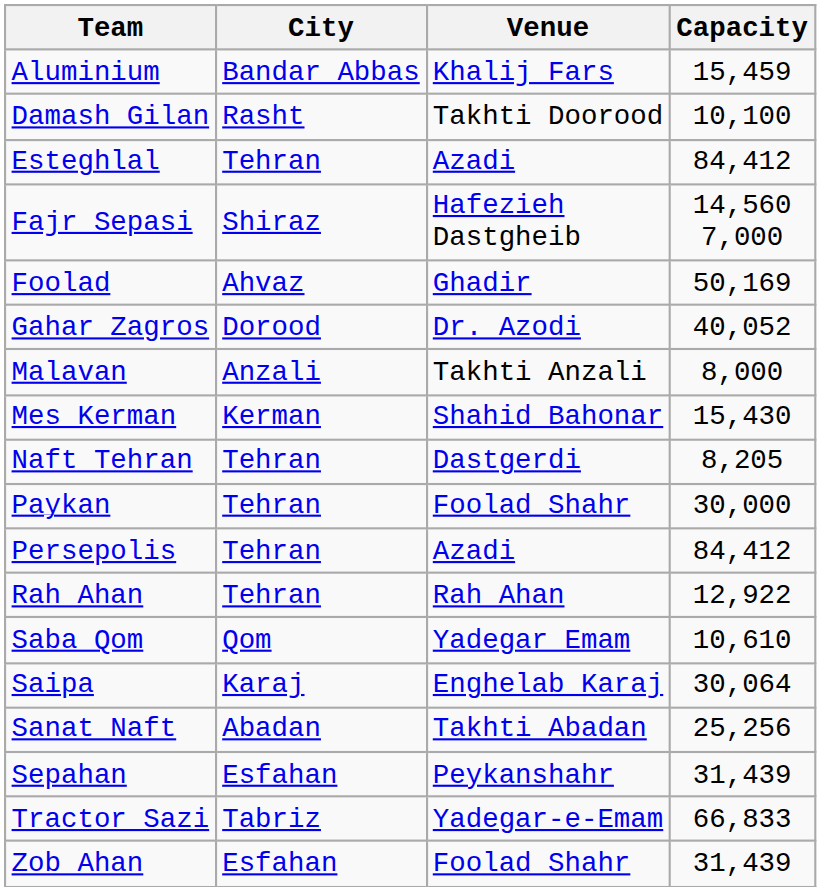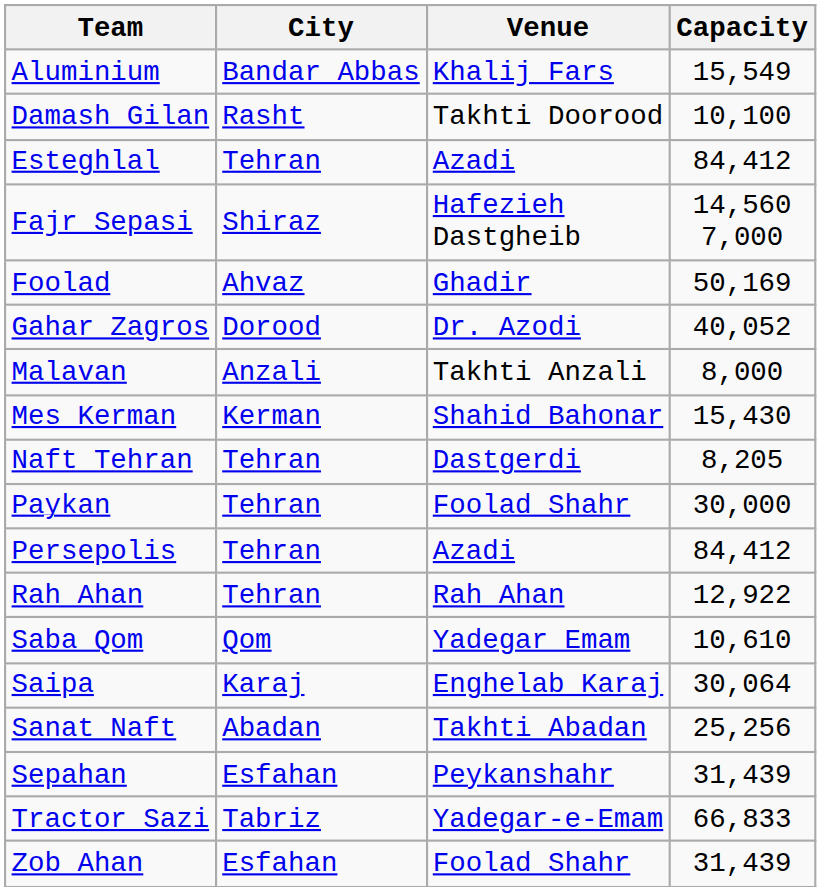 <table class="wikitable sortable">
 <tr>
 <th>Team</th>
 <th>City</th>
 <th>Venue</th>
 <th>Capacity</th>
 </tr>
 <tr>
 <td><a href='#'>Aluminium</a></td>
 <td><a href='#'>Bandar Abbas</a></td>
 <td><a href='#'>Khalij Fars</a></td>
-<td style="text-align:center;">15,459</td>
+<td style="text-align:center;">15,549</td>
 </tr>
 <tr>
 <td><a href='#'>Damash Gilan</a></td>
 <td><a href='#'>Rasht</a></td>
 <td>Takhti Doorood</td>
 <td style="text-align:center;">10,100</td>
 </tr>
 <tr>
 <td><a href='#'>Esteghlal</a></td>
 <td><a href='#'>Tehran</a></td>
 <td><a href='#'>Azadi</a></td>
 <td style="text-align:center;">84,412</td>
 </tr>
 <tr>
 <td><a href='#'>Fajr Sepasi</a></td>
 <td><a href='#'>Shiraz</a></td>
 <td><a href='#'>Hafezieh</a><br>Dastgheib</td>
 <td style="text-align:center;">14,560<br>7,000</td>
 </tr>
 <tr>
 <td><a href='#'>Foolad</a></td>
 <td><a href='#'>Ahvaz</a></td>
 <td><a href='#'>Ghadir</a></td>
 <td style="text-align:center;">50,169</td>
 </tr>
 <tr>
 <td><a href='#'>Gahar Zagros</a></td>
 <td><a href='#'>Dorood</a></td>
 <td><a href='#'>Dr. Azodi</a></td>
 <td style="text-align:center;">40,052</td>
 </tr>
 <tr>
 <td><a href='#'>Malavan</a></td>
 <td><a href='#'>Anzali</a></td>
 <td>Takhti Anzali</td>
 <td style="text-align:center;">8,000</td>
 </tr>
 <tr>
 <td><a href='#'>Mes Kerman</a></td>
 <td><a href='#'>Kerman</a></td>
 <td><a href='#'>Shahid Bahonar</a></td>
 <td style="text-align:center;">15,430</td>
 </tr>
 <tr>
 <td><a href='#'>Naft Tehran</a></td>
 <td><a href='#'>Tehran</a></td>
 <td><a href='#'>Dastgerdi</a></td>
 <td style="text-align:center;">8,205</td>
 </tr>
 <tr>
 <td><a href='#'>Paykan</a></td>
 <td><a href='#'>Tehran</a></td>
 <td><a href='#'>Foolad Shahr</a></td>
 <td style="text-align:center;">30,000</td>
 </tr>
 <tr>
 <td><a href='#'>Persepolis</a></td>
 <td><a href='#'>Tehran</a></td>
 <td><a href='#'>Azadi</a></td>
 <td style="text-align:center;">84,412</td>
 </tr>
 <tr>
 <td><a href='#'>Rah Ahan</a></td>
 <td><a href='#'>Tehran</a></td>
 <td><a href='#'>Rah Ahan</a></td>
 <td style="text-align:center;">12,922</td>
 </tr>
 <tr>
 <td><a href='#'>Saba Qom</a></td>
 <td><a href='#'>Qom</a></td>
 <td><a href='#'>Yadegar Emam</a></td>
 <td style="text-align:center;">10,610</td>
 </tr>
 <tr>
 <td><a href='#'>Saipa</a></td>
 <td><a href='#'>Karaj</a></td>
 <td><a href='#'>Enghelab Karaj</a></td>
 <td style="text-align:center;">30,064</td>
 </tr>
 <tr>
 <td><a href='#'>Sanat Naft</a></td>
 <td><a href='#'>Abadan</a></td>
 <td><a href='#'>Takhti Abadan</a></td>
 <td style="text-align:center;">25,256</td>
 </tr>
 <tr>
 <td><a href='#'>Sepahan</a></td>
 <td><a href='#'>Esfahan</a></td>
 <td><a href='#'>Peykanshahr</a></td>
 <td style="text-align:center;">31,439</td>
 </tr>
 <tr>
 <td><a href='#'>Tractor Sazi</a></td>
 <td><a href='#'>Tabriz</a></td>
 <td><a href='#'>Yadegar-e-Emam</a></td>
 <td style="text-align:center;">66,833</td>
 </tr>
 <tr>
 <td><a href='#'>Zob Ahan</a></td>
 <td><a href='#'>Esfahan</a></td>
 <td><a href='#'>Foolad Shahr</a></td>
 <td style="text-align:center;">31,439</td>
 </tr>
 </table>
